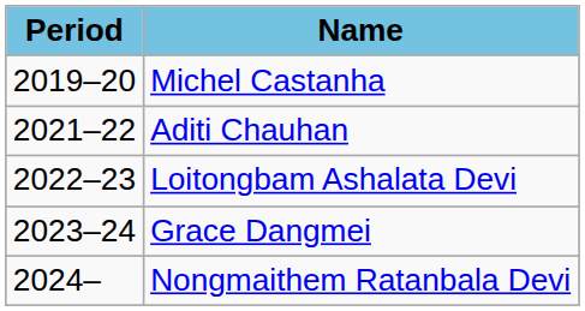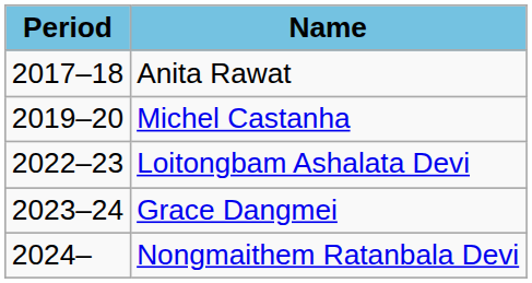 <table class="wikitable">
 <tr>
 <th style="background: #74C2E1;">Period</th>
 <th style="background: #74C2E1;">Name</th>
 </tr>
 <tr>
+<td>2017–18</td>
+<td> Anita Rawat</td>
+</tr>
+<tr>
 <td>2019–20</td>
 <td> <a href='#'>Michel Castanha</a></td>
-</tr>
-<tr>
-<td>2021–22</td>
-<td> <a href='#'>Aditi Chauhan</a></td>
 </tr>
 <tr>
 <td>2022–23</td>
 <td> <a href='#'>Loitongbam Ashalata Devi</a></td>
 </tr>
 <tr>
 <td>2023–24</td>
 <td> <a href='#'>Grace Dangmei</a></td>
 </tr>
 <tr>
 <td>2024–</td>
 <td> <a href='#'>Nongmaithem Ratanbala Devi</a></td>
 </tr>
 </table>
